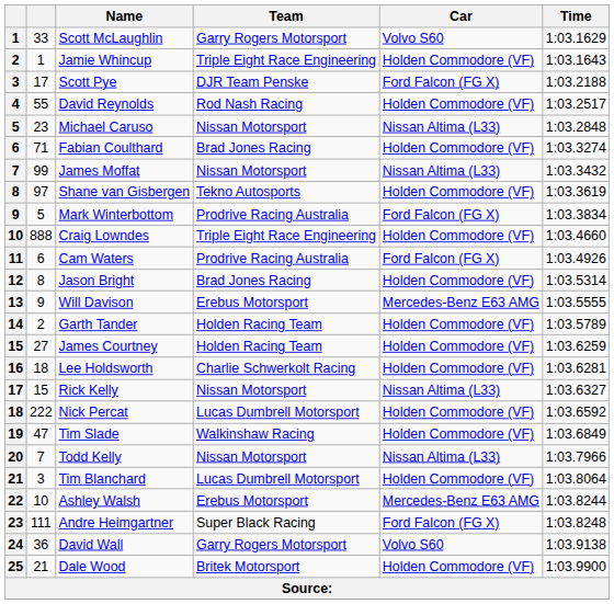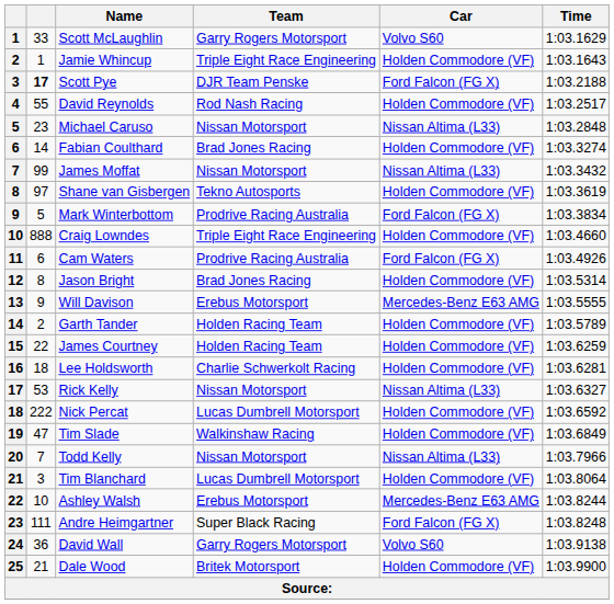 <table class="wikitable" style="font-size: 87%">
 <tr>
 <th></th>
 <th></th>
 <th>Name</th>
 <th>Team</th>
 <th>Car</th>
 <th>Time</th>
 </tr>
 <tr>
 <th>1</th>
 <td align="center">33</td>
 <td> <a href='#'>Scott McLaughlin</a></td>
 <td><a href='#'>Garry Rogers Motorsport</a></td>
 <td><a href='#'>Volvo S60</a></td>
 <td>1:03.1629</td>
 </tr>
 <tr>
 <th>2</th>
 <td align="center">1</td>
 <td> <a href='#'>Jamie Whincup</a></td>
 <td><a href='#'>Triple Eight Race Engineering</a></td>
 <td><a href='#'>Holden Commodore (VF)</a></td>
 <td>1:03.1643</td>
 </tr>
 <tr>
 <th>3</th>
-<td align="center">17</td>
+<td align="center"><strong>17</strong></td>
 <td> <a href='#'>Scott Pye</a></td>
 <td><a href='#'>DJR Team Penske</a></td>
 <td><a href='#'>Ford Falcon (FG X)</a></td>
 <td>1:03.2188</td>
 </tr>
 <tr>
 <th>4</th>
 <td align="center">55</td>
 <td> <a href='#'>David Reynolds</a></td>
 <td><a href='#'>Rod Nash Racing</a></td>
 <td><a href='#'>Holden Commodore (VF)</a></td>
 <td>1:03.2517</td>
 </tr>
 <tr>
 <th>5</th>
 <td align="center">23</td>
 <td> <a href='#'>Michael Caruso</a></td>
 <td><a href='#'>Nissan Motorsport</a></td>
 <td><a href='#'>Nissan Altima (L33)</a></td>
 <td>1:03.2848</td>
 </tr>
 <tr>
 <th>6</th>
-<td align="center">71</td>
+<td align="center">14</td>
 <td> <a href='#'>Fabian Coulthard</a></td>
 <td><a href='#'>Brad Jones Racing</a></td>
 <td><a href='#'>Holden Commodore (VF)</a></td>
 <td>1:03.3274</td>
 </tr>
 <tr>
 <th>7</th>
 <td align="center">99</td>
 <td> <a href='#'>James Moffat</a></td>
 <td><a href='#'>Nissan Motorsport</a></td>
 <td><a href='#'>Nissan Altima (L33)</a></td>
 <td>1:03.3432</td>
 </tr>
 <tr>
 <th>8</th>
 <td align="center">97</td>
 <td> <a href='#'>Shane van Gisbergen</a></td>
 <td><a href='#'>Tekno Autosports</a></td>
 <td><a href='#'>Holden Commodore (VF)</a></td>
 <td>1:03.3619</td>
 </tr>
 <tr>
 <th>9</th>
 <td align="center">5</td>
 <td> <a href='#'>Mark Winterbottom</a></td>
 <td><a href='#'>Prodrive Racing Australia</a></td>
 <td><a href='#'>Ford Falcon (FG X)</a></td>
 <td>1:03.3834</td>
 </tr>
 <tr>
 <th>10</th>
 <td align="center">888</td>
 <td> <a href='#'>Craig Lowndes</a></td>
 <td><a href='#'>Triple Eight Race Engineering</a></td>
 <td><a href='#'>Holden Commodore (VF)</a></td>
 <td>1:03.4660</td>
 </tr>
 <tr>
 <th>11</th>
 <td align="center">6</td>
 <td> <a href='#'>Cam Waters</a></td>
 <td><a href='#'>Prodrive Racing Australia</a></td>
 <td><a href='#'>Ford Falcon (FG X)</a></td>
 <td>1:03.4926</td>
 </tr>
 <tr>
 <th>12</th>
 <td align="center">8</td>
 <td> <a href='#'>Jason Bright</a></td>
 <td><a href='#'>Brad Jones Racing</a></td>
 <td><a href='#'>Holden Commodore (VF)</a></td>
 <td>1:03.5314</td>
 </tr>
 <tr>
 <th>13</th>
 <td align="center">9</td>
 <td> <a href='#'>Will Davison</a></td>
 <td><a href='#'>Erebus Motorsport</a></td>
 <td><a href='#'>Mercedes-Benz E63 AMG</a></td>
 <td>1:03.5555</td>
 </tr>
 <tr>
 <th>14</th>
 <td align="center">2</td>
 <td> <a href='#'>Garth Tander</a></td>
 <td><a href='#'>Holden Racing Team</a></td>
 <td><a href='#'>Holden Commodore (VF)</a></td>
 <td>1:03.5789</td>
 </tr>
 <tr>
 <th>15</th>
-<td align="center">27</td>
+<td align="center">22</td>
 <td> <a href='#'>James Courtney</a></td>
 <td><a href='#'>Holden Racing Team</a></td>
 <td><a href='#'>Holden Commodore (VF)</a></td>
 <td>1:03.6259</td>
 </tr>
 <tr>
 <th>16</th>
 <td align="center">18</td>
 <td> <a href='#'>Lee Holdsworth</a></td>
 <td><a href='#'>Charlie Schwerkolt Racing</a></td>
 <td><a href='#'>Holden Commodore (VF)</a></td>
 <td>1:03.6281</td>
 </tr>
 <tr>
 <th>17</th>
-<td align="center">15</td>
+<td align="center">53</td>
 <td> <a href='#'>Rick Kelly</a></td>
 <td><a href='#'>Nissan Motorsport</a></td>
 <td><a href='#'>Nissan Altima (L33)</a></td>
 <td>1:03.6327</td>
 </tr>
 <tr>
 <th>18</th>
 <td align="center">222</td>
 <td> <a href='#'>Nick Percat</a></td>
 <td><a href='#'>Lucas Dumbrell Motorsport</a></td>
 <td><a href='#'>Holden Commodore (VF)</a></td>
 <td>1:03.6592</td>
 </tr>
 <tr>
 <th>19</th>
 <td align="center">47</td>
 <td> <a href='#'>Tim Slade</a></td>
 <td><a href='#'>Walkinshaw Racing</a></td>
 <td><a href='#'>Holden Commodore (VF)</a></td>
 <td>1:03.6849</td>
 </tr>
 <tr>
 <th>20</th>
 <td align="center">7</td>
 <td> <a href='#'>Todd Kelly</a></td>
 <td><a href='#'>Nissan Motorsport</a></td>
 <td><a href='#'>Nissan Altima (L33)</a></td>
 <td>1:03.7966</td>
 </tr>
 <tr>
 <th>21</th>
 <td align="center">3</td>
 <td> <a href='#'>Tim Blanchard</a></td>
 <td><a href='#'>Lucas Dumbrell Motorsport</a></td>
 <td><a href='#'>Holden Commodore (VF)</a></td>
 <td>1:03.8064</td>
 </tr>
 <tr>
 <th>22</th>
 <td align="center">10</td>
 <td> <a href='#'>Ashley Walsh</a></td>
 <td><a href='#'>Erebus Motorsport</a></td>
 <td><a href='#'>Mercedes-Benz E63 AMG</a></td>
 <td>1:03.8244</td>
 </tr>
 <tr>
 <th>23</th>
 <td align="center">111</td>
 <td> <a href='#'>Andre Heimgartner</a></td>
 <td>Super Black Racing</td>
 <td><a href='#'>Ford Falcon (FG X)</a></td>
 <td>1:03.8248</td>
 </tr>
 <tr>
 <th>24</th>
 <td align="center">36</td>
 <td> <a href='#'>David Wall</a></td>
 <td><a href='#'>Garry Rogers Motorsport</a></td>
 <td><a href='#'>Volvo S60</a></td>
 <td>1:03.9138</td>
 </tr>
 <tr>
 <th>25</th>
 <td align="center">21</td>
 <td> <a href='#'>Dale Wood</a></td>
 <td><a href='#'>Britek Motorsport</a></td>
 <td><a href='#'>Holden Commodore (VF)</a></td>
 <td>1:03.9900</td>
 </tr>
 <tr>
 <th colspan=6>Source:</th>
 </tr>
 <tr>
 </tr>
 </table>
